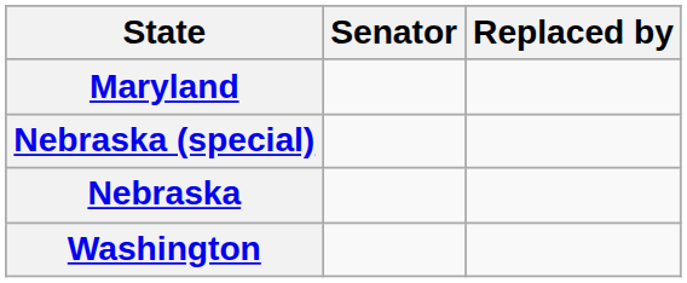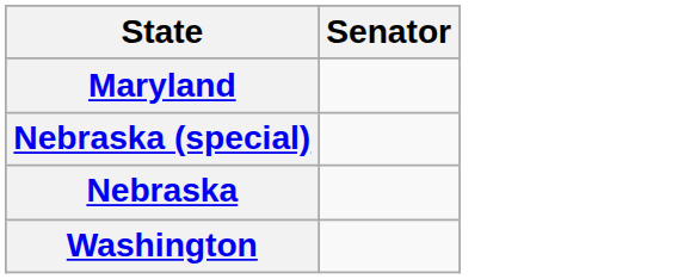 <table class="wikitable sortable plainrowheaders">
 <tr>
 <th scope="col">State</th>
 <th scope="col">Senator</th>
-<th scope="col">Replaced by</th>
 </tr>
 <tr>
 <th><a href='#'>Maryland</a></th>
-<td></td>
 <td></td>
 </tr>
 <tr>
 <th><a href='#'>Nebraska (special)</a></th>
 <td></td>
-<td></td>
 </tr>
 <tr>
 <th><a href='#'>Nebraska</a></th>
-<td></td>
 <td></td>
 </tr>
 <tr>
 <th><a href='#'>Washington</a></th>
 <td></td>
-<td></td>
 </tr>
 </table>
